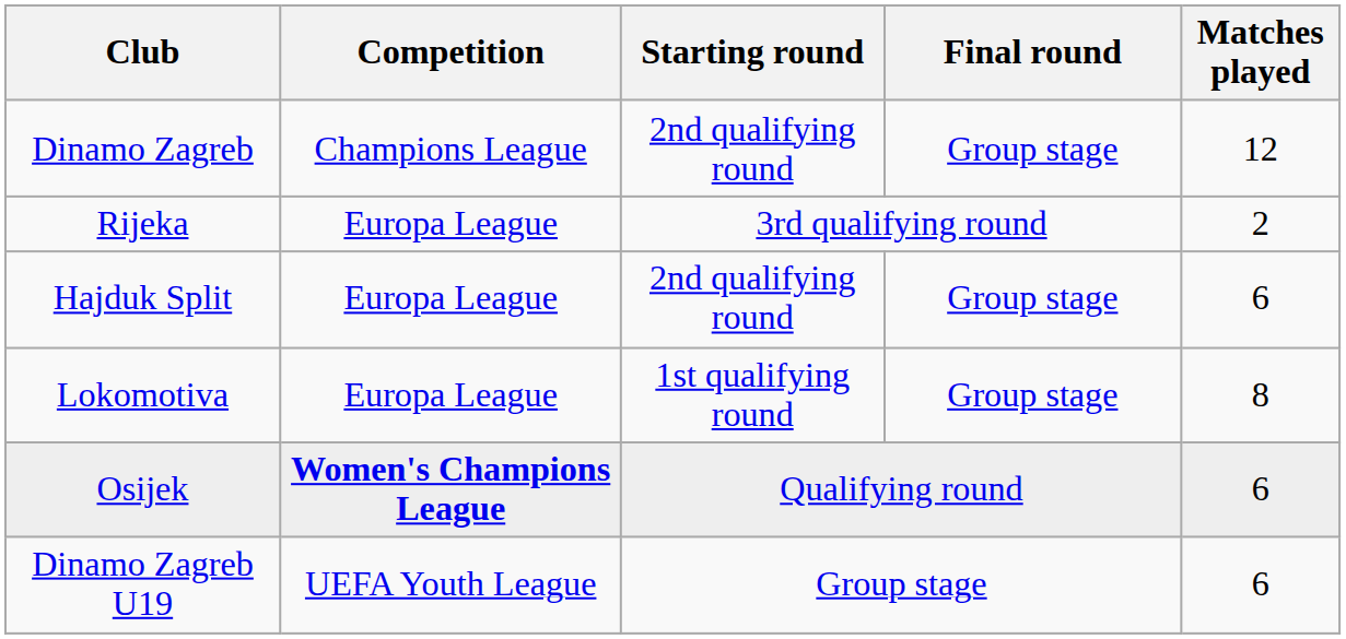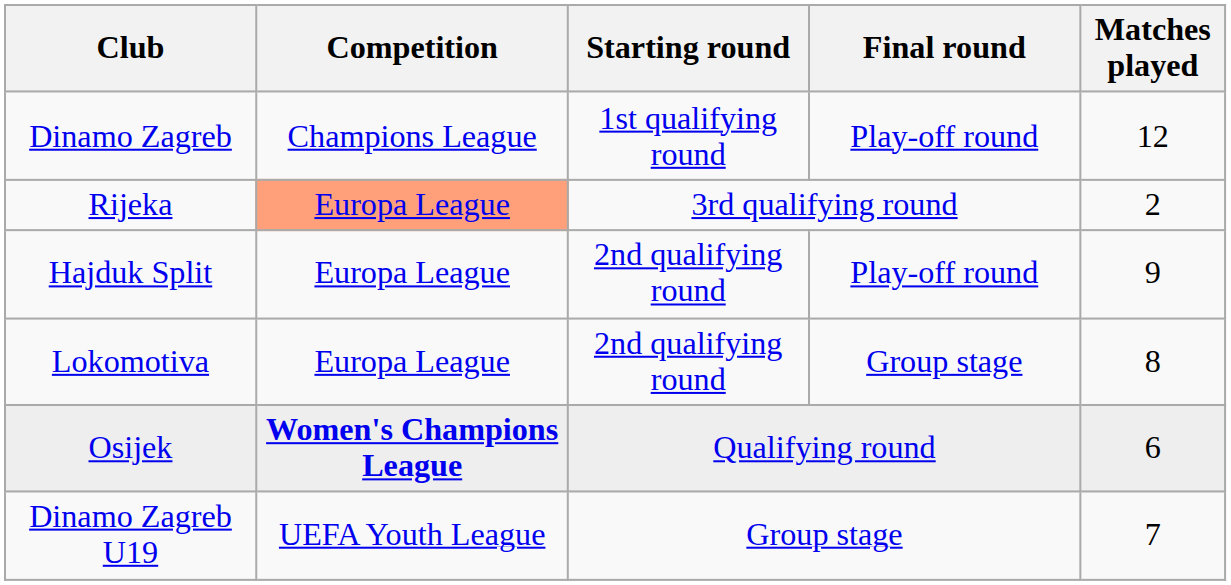 <table class="wikitable" style="text-align: center">
 <tr>
 <th width=150>Club</th>
 <th width=200>Competition</th>
 <th width=150>Starting round</th>
 <th width=200>Final round</th>
 <th width=70>Matches played</th>
 </tr>
 <tr>
 <td rowspan=1><a href='#'>Dinamo Zagreb</a></td>
 <td><a href='#'>Champions League</a></td>
-<td><a href='#'>2nd qualifying round</a></td>
-<td><a href='#'>Group stage</a></td>
+<td><a href='#'>1st qualifying round</a></td>
+<td><a href='#'>Play-off round</a></td>
 <td>12</td>
 </tr>
 <tr>
 <td><a href='#'>Rijeka</a></td>
-<td><a href='#'>Europa League</a></td>
+<td style="background: lightsalmon;"><a href='#'>Europa League</a></td>
 <td colspan=2><a href='#'>3rd qualifying round</a></td>
 <td>2</td>
 </tr>
 <tr>
 <td><a href='#'>Hajduk Split</a></td>
 <td><a href='#'>Europa League</a></td>
 <td><a href='#'>2nd qualifying round</a></td>
-<td><a href='#'>Group stage</a></td>
-<td>6</td>
+<td><a href='#'>Play-off round</a></td>
+<td>9</td>
 </tr>
 <tr>
 <td><a href='#'>Lokomotiva</a></td>
 <td><a href='#'>Europa League</a></td>
-<td><a href='#'>1st qualifying round</a></td>
+<td><a href='#'>2nd qualifying round</a></td>
 <td><a href='#'>Group stage</a></td>
 <td>8</td>
 </tr>
 <tr bgcolor=#EEEEEE>
 <td><a href='#'>Osijek</a></td>
 <td><strong><a href='#'>Women's Champions League</a></strong></td>
 <td colspan=2><a href='#'>Qualifying round</a></td>
 <td>6</td>
 </tr>
 <tr>
 <td><a href='#'>Dinamo Zagreb U19</a></td>
 <td><a href='#'>UEFA Youth League</a></td>
 <td colspan="2"><a href='#'>Group stage</a></td>
-<td>6</td>
+<td>7</td>
 </tr>
 </table>
